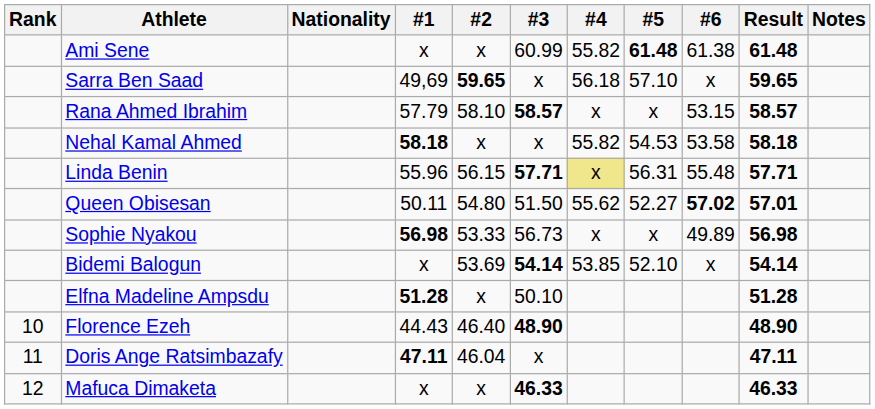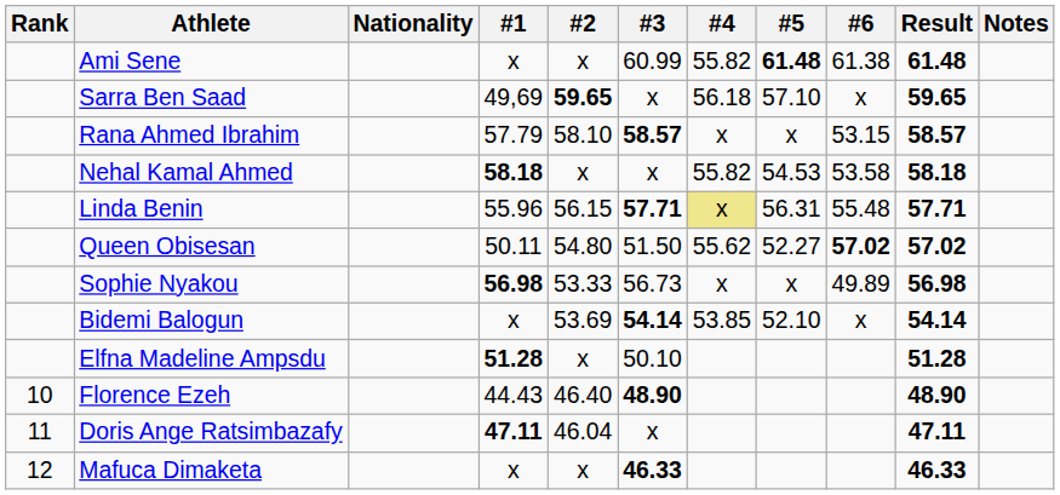 <table class="wikitable sortable" style="text-align:center">
 <tr>
 <th>Rank</th>
 <th>Athlete</th>
 <th>Nationality</th>
 <th>#1</th>
 <th>#2</th>
 <th>#3</th>
 <th>#4</th>
 <th>#5</th>
 <th>#6</th>
 <th>Result</th>
 <th>Notes</th>
 </tr>
 <tr>
 <td></td>
 <td align="left"><a href='#'>Ami Sene</a></td>
 <td align=left></td>
 <td>x</td>
 <td>x</td>
 <td>60.99</td>
 <td>55.82</td>
 <td><strong>61.48</strong></td>
 <td>61.38</td>
 <td><strong>61.48</strong></td>
 <td></td>
 </tr>
 <tr>
 <td></td>
 <td align="left"><a href='#'>Sarra Ben Saad</a></td>
 <td align=left></td>
 <td>49,69</td>
 <td><strong>59.65</strong></td>
 <td>x</td>
 <td>56.18</td>
 <td>57.10</td>
 <td>x</td>
 <td><strong>59.65</strong></td>
 <td></td>
 </tr>
 <tr>
 <td></td>
 <td align="left"><a href='#'>Rana Ahmed Ibrahim</a></td>
 <td align=left></td>
 <td>57.79</td>
 <td>58.10</td>
 <td><strong>58.57</strong></td>
 <td>x</td>
 <td>x</td>
 <td>53.15</td>
 <td><strong>58.57</strong></td>
 <td></td>
 </tr>
 <tr>
 <td></td>
 <td align="left"><a href='#'>Nehal Kamal Ahmed</a></td>
 <td align=left></td>
 <td><strong>58.18</strong></td>
 <td>x</td>
 <td>x</td>
 <td>55.82</td>
 <td>54.53</td>
 <td>53.58</td>
 <td><strong>58.18</strong></td>
 <td></td>
 </tr>
 <tr>
 <td></td>
 <td align="left"><a href='#'>Linda Benin</a></td>
 <td align=left></td>
 <td>55.96</td>
 <td>56.15</td>
 <td><strong>57.71</strong></td>
 <td style="background: khaki;">x</td>
 <td>56.31</td>
 <td>55.48</td>
 <td><strong>57.71</strong></td>
 <td></td>
 </tr>
 <tr>
 <td></td>
 <td align="left"><a href='#'>Queen Obisesan</a></td>
 <td align=left></td>
 <td>50.11</td>
 <td>54.80</td>
 <td>51.50</td>
 <td>55.62</td>
 <td>52.27</td>
 <td><strong>57.02</strong></td>
-<td><strong>57.01</strong></td>
+<td><strong>57.02</strong></td>
 <td></td>
 </tr>
 <tr>
 <td></td>
 <td align="left"><a href='#'>Sophie Nyakou</a></td>
 <td align=left></td>
 <td><strong>56.98</strong></td>
 <td>53.33</td>
 <td>56.73</td>
 <td>x</td>
 <td>x</td>
 <td>49.89</td>
 <td><strong>56.98</strong></td>
 <td></td>
 </tr>
 <tr>
 <td></td>
 <td align="left"><a href='#'>Bidemi Balogun</a></td>
 <td align=left></td>
 <td>x</td>
 <td>53.69</td>
 <td><strong>54.14</strong></td>
 <td>53.85</td>
 <td>52.10</td>
 <td>x</td>
 <td><strong>54.14</strong></td>
 <td></td>
 </tr>
 <tr>
 <td></td>
 <td align="left"><a href='#'>Elfna Madeline Ampsdu</a></td>
 <td align=left></td>
 <td><strong>51.28</strong></td>
 <td>x</td>
 <td>50.10</td>
 <td></td>
 <td></td>
 <td></td>
 <td><strong>51.28</strong></td>
 <td></td>
 </tr>
 <tr>
 <td>10</td>
 <td align="left"><a href='#'>Florence Ezeh</a></td>
 <td align=left></td>
 <td>44.43</td>
 <td>46.40</td>
 <td><strong>48.90</strong></td>
 <td></td>
 <td></td>
 <td></td>
 <td><strong>48.90</strong></td>
 <td></td>
 </tr>
 <tr>
 <td>11</td>
 <td align="left"><a href='#'>Doris Ange Ratsimbazafy</a></td>
 <td align=left></td>
 <td><strong>47.11</strong></td>
 <td>46.04</td>
 <td>x</td>
 <td></td>
 <td></td>
 <td></td>
 <td><strong>47.11</strong></td>
 <td></td>
 </tr>
 <tr>
 <td>12</td>
 <td align="left"><a href='#'>Mafuca Dimaketa</a></td>
 <td align=left></td>
 <td>x</td>
 <td>x</td>
 <td><strong>46.33</strong></td>
 <td></td>
 <td></td>
 <td></td>
 <td><strong>46.33</strong></td>
 <td></td>
 </tr>
 </table>
